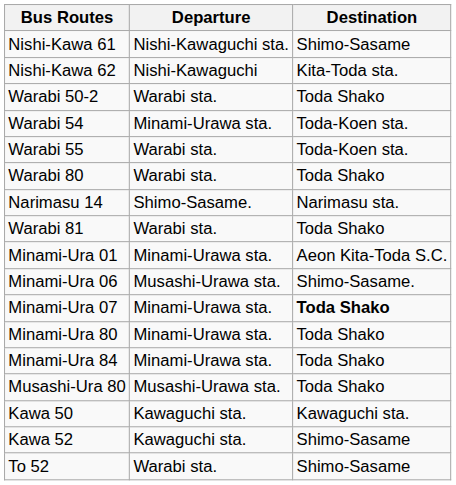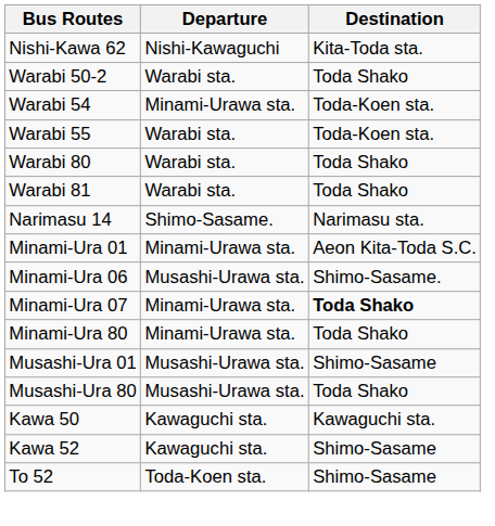 <table class="wikitable">
 <tr>
 <th>Bus Routes</th>
 <th>Departure</th>
 <th>Destination</th>
-</tr>
-<tr>
-<td>Nishi-Kawa 61</td>
-<td>Nishi-Kawaguchi sta.</td>
-<td>Shimo-Sasame</td>
 </tr>
 <tr>
 <td>Nishi-Kawa 62</td>
 <td>Nishi-Kawaguchi</td>
 <td>Kita-Toda sta.</td>
 </tr>
 <tr>
 <td>Warabi 50-2</td>
 <td>Warabi sta.</td>
 <td>Toda Shako</td>
 </tr>
 <tr>
 <td>Warabi 54</td>
 <td>Minami-Urawa sta.</td>
 <td>Toda-Koen sta.</td>
 </tr>
 <tr>
 <td>Warabi 55</td>
 <td>Warabi sta.</td>
 <td>Toda-Koen sta.</td>
 </tr>
 <tr>
 <td>Warabi 80</td>
 <td>Warabi sta.</td>
 <td>Toda Shako</td>
 </tr>
 <tr>
+<td>Warabi 81</td>
+<td>Warabi sta.</td>
+<td>Toda Shako</td>
+</tr>
+<tr>
 <td>Narimasu 14</td>
 <td>Shimo-Sasame.</td>
 <td>Narimasu sta.</td>
-</tr>
-<tr>
-<td>Warabi 81</td>
-<td>Warabi sta.</td>
-<td>Toda Shako</td>
 </tr>
 <tr>
 <td>Minami-Ura 01</td>
 <td>Minami-Urawa sta.</td>
 <td>Aeon Kita-Toda S.C.</td>
 </tr>
 <tr>
 <td>Minami-Ura 06</td>
 <td>Musashi-Urawa sta.</td>
 <td>Shimo-Sasame.</td>
 </tr>
 <tr>
 <td>Minami-Ura 07</td>
 <td>Minami-Urawa sta.</td>
 <td><strong>Toda Shako</strong></td>
 </tr>
 <tr>
 <td>Minami-Ura 80</td>
 <td>Minami-Urawa sta.</td>
 <td>Toda Shako</td>
 </tr>
 <tr>
-<td>Minami-Ura 84</td>
-<td>Minami-Urawa sta.</td>
-<td>Toda Shako</td>
+<td>Musashi-Ura 01</td>
+<td>Musashi-Urawa sta.</td>
+<td>Shimo-Sasame</td>
 </tr>
 <tr>
 <td>Musashi-Ura 80</td>
 <td>Musashi-Urawa sta.</td>
 <td>Toda Shako</td>
 </tr>
 <tr>
 <td>Kawa 50</td>
 <td>Kawaguchi sta.</td>
 <td>Kawaguchi sta.</td>
 </tr>
 <tr>
 <td>Kawa 52</td>
 <td>Kawaguchi sta.</td>
 <td>Shimo-Sasame</td>
 </tr>
 <tr>
 <td>To 52</td>
-<td>Warabi sta.</td>
+<td>Toda-Koen sta.</td>
 <td>Shimo-Sasame</td>
 </tr>
 </table>
